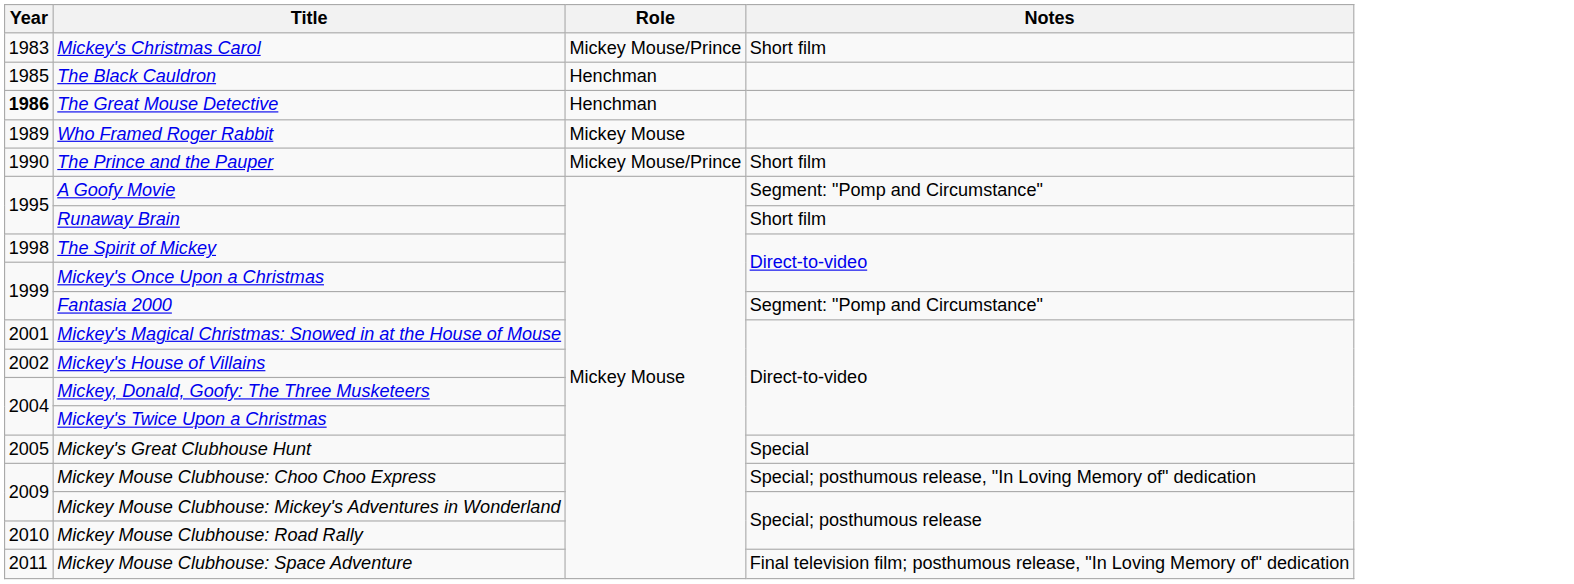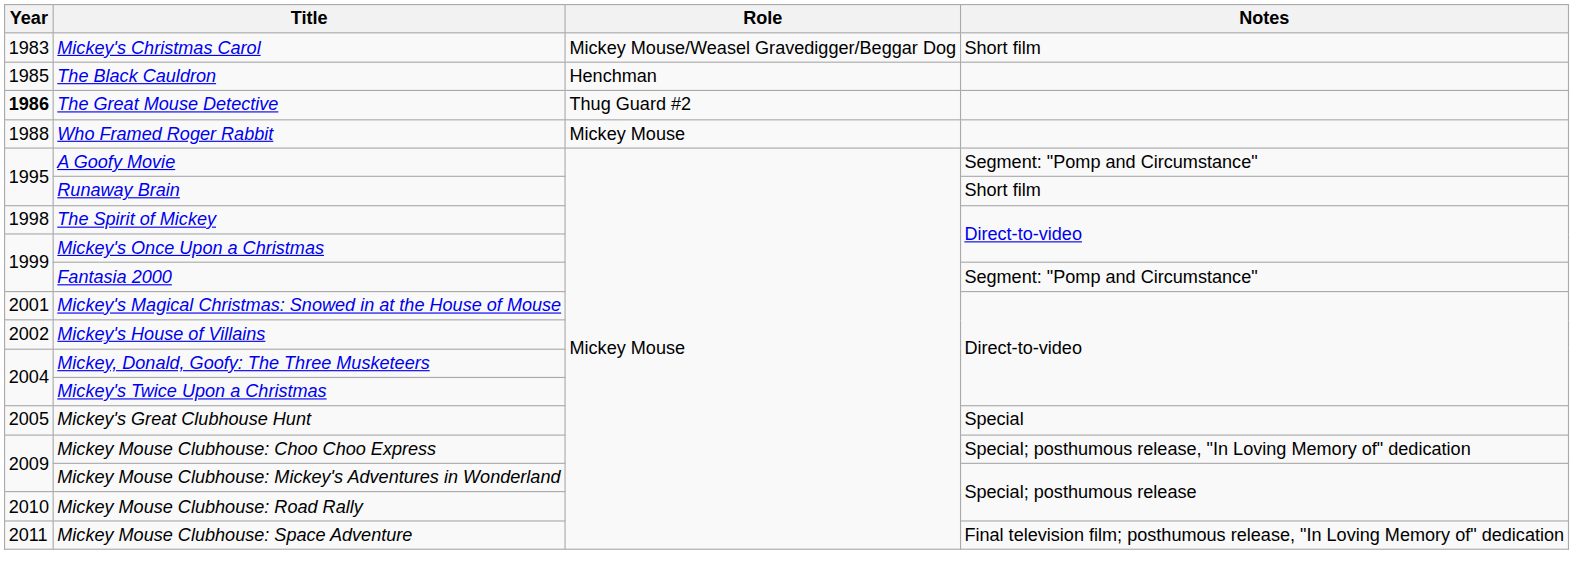 <table class="wikitable sortable">
 <tr>
 <th>Year</th>
 <th>Title</th>
 <th>Role</th>
 <th>Notes</th>
 </tr>
 <tr>
 <td>1983</td>
 <td><em><a href='#'>Mickey's Christmas Carol</a></em></td>
-<td>Mickey Mouse/Prince</td>
+<td>Mickey Mouse/Weasel Gravedigger/Beggar Dog</td>
 <td>Short film</td>
 </tr>
 <tr>
 <td>1985</td>
 <td><em><a href='#'>The Black Cauldron</a></em></td>
 <td>Henchman</td>
 <td></td>
 </tr>
 <tr>
 <td><strong>1986</strong></td>
 <td><em><a href='#'>The Great Mouse Detective</a></em></td>
-<td>Henchman</td>
+<td>Thug Guard #2</td>
 <td></td>
 </tr>
 <tr>
-<td>1989</td>
+<td>1988</td>
 <td><em><a href='#'>Who Framed Roger Rabbit</a></em></td>
 <td>Mickey Mouse</td>
 <td></td>
-</tr>
-<tr>
-<td>1990</td>
-<td><em><a href='#'>The Prince and the Pauper</a></em></td>
-<td>Mickey Mouse/Prince</td>
-<td>Short film</td>
 </tr>
 <tr>
 <td rowspan="2">1995</td>
 <td><em><a href='#'>A Goofy Movie</a></em></td>
 <td rowspan = "14">Mickey Mouse</td>
 <td>Segment: "Pomp and Circumstance"</td>
 </tr>
 <tr>
 <td><em><a href='#'>Runaway Brain</a></em></td>
 <td>Short film</td>
 </tr>
 <tr>
 <td>1998</td>
 <td><em><a href='#'>The Spirit of Mickey</a></em></td>
 <td rowspan="2"><a href='#'>Direct-to-video</a></td>
 </tr>
 <tr>
 <td rowspan="2">1999</td>
 <td><em><a href='#'>Mickey's Once Upon a Christmas</a></em></td>
 </tr>
 <tr>
 <td><em><a href='#'>Fantasia 2000</a></em></td>
 <td>Segment: "Pomp and Circumstance"</td>
 </tr>
 <tr>
 <td>2001</td>
 <td><em><a href='#'>Mickey's Magical Christmas: Snowed in at the House of Mouse</a></em></td>
 <td rowspan="4">Direct-to-video</td>
 </tr>
 <tr>
 <td>2002</td>
 <td><em><a href='#'>Mickey's House of Villains</a></em></td>
 </tr>
 <tr>
 <td rowspan="2">2004</td>
 <td><em><a href='#'>Mickey, Donald, Goofy: The Three Musketeers</a></em></td>
 </tr>
 <tr>
 <td><em><a href='#'>Mickey's Twice Upon a Christmas</a></em></td>
 </tr>
 <tr>
 <td>2005</td>
 <td><em>Mickey's Great Clubhouse Hunt</em></td>
 <td>Special</td>
 </tr>
 <tr>
 <td rowspan = "2">2009</td>
 <td><em>Mickey Mouse Clubhouse: Choo Choo Express</em></td>
 <td>Special; posthumous release, "In Loving Memory of" dedication</td>
 </tr>
 <tr>
 <td><em>Mickey Mouse Clubhouse: Mickey's Adventures in Wonderland</em></td>
 <td rowspan="2">Special; posthumous release</td>
 </tr>
 <tr>
 <td>2010</td>
 <td><em>Mickey Mouse Clubhouse: Road Rally</em></td>
 </tr>
 <tr>
 <td>2011</td>
 <td><em>Mickey Mouse Clubhouse: Space Adventure</em></td>
 <td>Final television film; posthumous release, "In Loving Memory of" dedication</td>
 </tr>
 </table>
